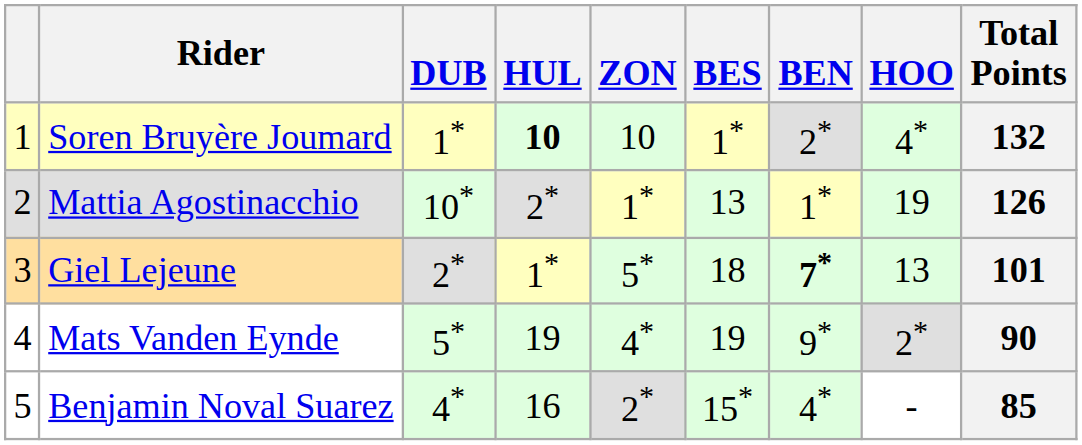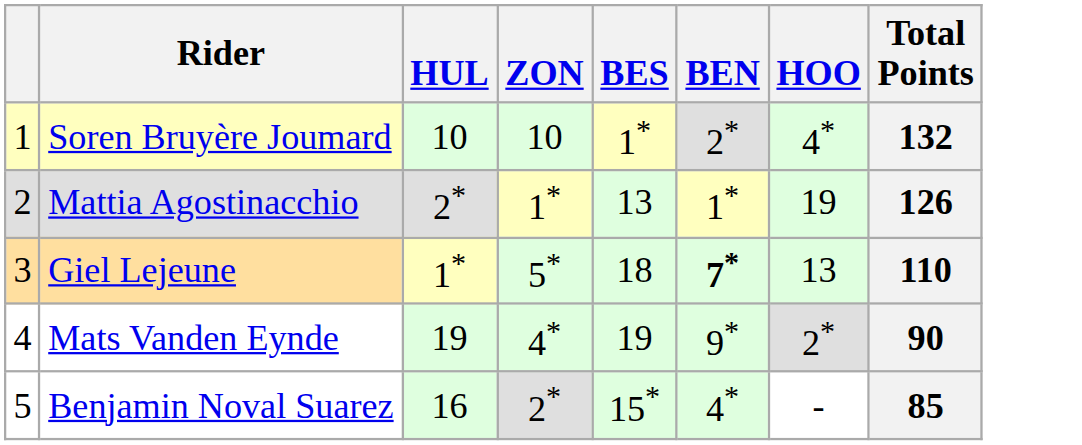 <table class ="wikitable" style="font-size: 100%; text-align:center">
 <tr style = "vertical-align:middle;">
 <th style = "vertical-align:middle"></th>
 <th style = "vertical-align:middle;background">Rider</th>
-<th><br><a href='#'> DUB</a></th>
 <th><br><a href='#'> HUL</a></th>
 <th><br><a href='#'> ZON</a></th>
 <th><br><a href='#'> BES</a></th>
 <th><br><a href='#'> BEN</a></th>
 <th><br><a href='#'> HOO</a></th>
 <th align = "center">Total <br> Points</th>
 </tr>
 <tr>
 <td bgcolor="#FFFFBF">1</td>
 <td align="left" bgcolor="#FFFFBF"> <a href='#'>Soren Bruyère Joumard</a></td>
-<td bgcolor="#FFFFBF">1<sup>*</sup></td>
-<td bgcolor="#DFFFDF"><strong>10</strong></td>
+<td bgcolor="#DFFFDF">10</td>
 <td bgcolor="#DFFFDF">10</td>
 <td bgcolor="#FFFFBF">1<sup>*</sup></td>
 <td bgcolor="#DFDFDF">2<sup>*</sup></td>
 <td bgcolor="#DFFFDF">4<sup>*</sup></td>
 <th>132</th>
 </tr>
 <tr>
 <td bgcolor="#DFDFDF">2</td>
 <td align="left" bgcolor="#DFDFDF"> <a href='#'>Mattia Agostinacchio</a></td>
-<td bgcolor="#DFFFDF">10<sup>*</sup></td>
 <td bgcolor="#DFDFDF">2<sup>*</sup></td>
 <td bgcolor="#FFFFBF">1<sup>*</sup></td>
 <td bgcolor="#DFFFDF">13</td>
 <td bgcolor="#FFFFBF">1<sup>*</sup></td>
 <td bgcolor="#DFFFDF">19</td>
 <th>126</th>
 </tr>
 <tr>
 <td bgcolor="#FFDF9F">3</td>
 <td align="left" bgcolor="#FFDF9F"> <a href='#'>Giel Lejeune</a></td>
-<td bgcolor="#DFDFDF">2<sup>*</sup></td>
 <td bgcolor="#FFFFBF">1<sup>*</sup></td>
 <td bgcolor="#DFFFDF">5<sup>*</sup></td>
 <td bgcolor="#DFFFDF">18</td>
 <td bgcolor="#DFFFDF"><strong>7<sup>*</sup></strong></td>
 <td bgcolor="#DFFFDF">13</td>
-<th>101</th>
+<th>110</th>
 </tr>
 <tr>
 <td bgcolor="#FFFFFF">4</td>
 <td align="left" bgcolor="#FFFFFF"> <a href='#'>Mats Vanden Eynde</a></td>
-<td bgcolor="#DFFFDF">5<sup>*</sup></td>
 <td bgcolor="#DFFFDF">19</td>
 <td bgcolor="#DFFFDF">4<sup>*</sup></td>
 <td bgcolor="#DFFFDF">19</td>
 <td bgcolor="#DFFFDF">9<sup>*</sup></td>
 <td bgcolor="#DFDFDF">2<sup>*</sup></td>
 <th>90</th>
 </tr>
 <tr>
 <td bgcolor="#FFFFFF">5</td>
 <td align="left" bgcolor="#FFFFFF"> <a href='#'>Benjamin Noval Suarez</a></td>
-<td bgcolor="#DFFFDF">4<sup>*</sup></td>
 <td bgcolor="#DFFFDF">16</td>
 <td bgcolor="#DFDFDF">2<sup>*</sup></td>
 <td bgcolor="#DFFFDF">15<sup>*</sup></td>
 <td bgcolor="#DFFFDF">4<sup>*</sup></td>
 <td bgcolor="#FFFFFF">-</td>
 <th>85</th>
 </tr>
 </table>
